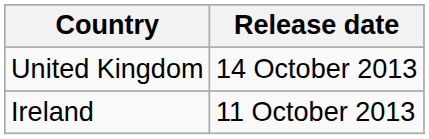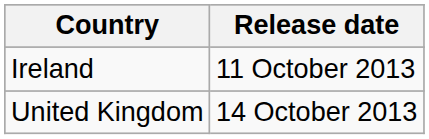 <table class="wikitable">
 <tr>
 <th>Country</th>
 <th>Release date</th>
 </tr>
 <tr>
+<td>Ireland</td>
+<td>11 October 2013</td>
+</tr>
+<tr>
 <td>United Kingdom</td>
 <td>14 October 2013</td>
 </tr>
-<tr>
-<td>Ireland</td>
-<td>11 October 2013</td>
-</tr>
 </table>
